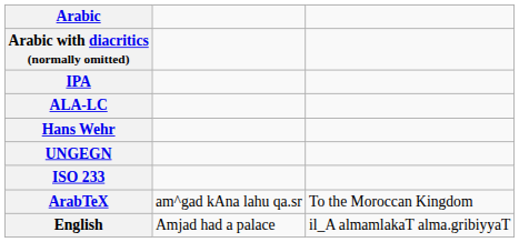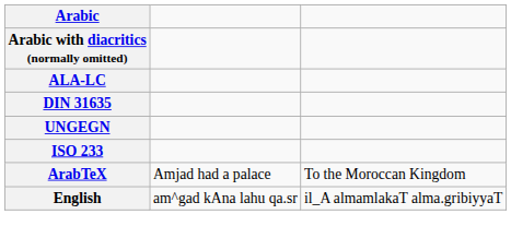 <table class="wikitable">
 <tr>
 <th><a href='#'>Arabic</a></th>
 <td style="font-size:larger"></td>
 <td style="font-size:larger"></td>
 </tr>
 <tr>
 <th>Arabic with <a href='#'>diacritics</a><br><small>(normally omitted)</small></th>
 <td style="font-size:larger"></td>
 <td style="font-size:larger"></td>
 </tr>
 <tr>
-<th><a href='#'>IPA</a></th>
-<td></td>
-<td></td>
-</tr>
-<tr>
 <th><a href='#'>ALA-LC</a></th>
 <td></td>
 <td></td>
 </tr>
 <tr>
-<th><a href='#'>Hans Wehr</a></th>
+<th><a href='#'>DIN 31635</a></th>
 <td></td>
 <td></td>
 </tr>
 <tr>
 <th><a href='#'>UNGEGN</a></th>
 <td></td>
 <td></td>
 </tr>
 <tr>
 <th><a href='#'>ISO 233</a></th>
 <td></td>
 <td></td>
 </tr>
 <tr>
 <th><a href='#'>ArabTeX</a></th>
-<td>am^gad kAna lahu qa.sr</td>
+<td>Amjad had a palace</td>
 <td>To the Moroccan Kingdom</td>
 </tr>
 <tr>
 <th>English</th>
-<td>Amjad had a palace</td>
+<td>am^gad kAna lahu qa.sr</td>
 <td>il_A almamlakaT alma.gribiyyaT</td>
 </tr>
 </table>
